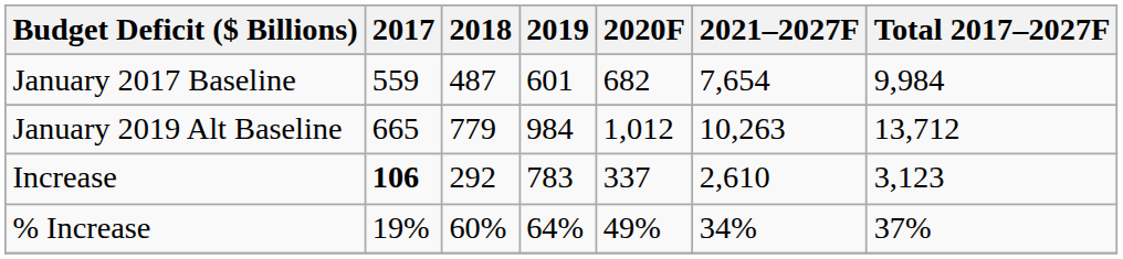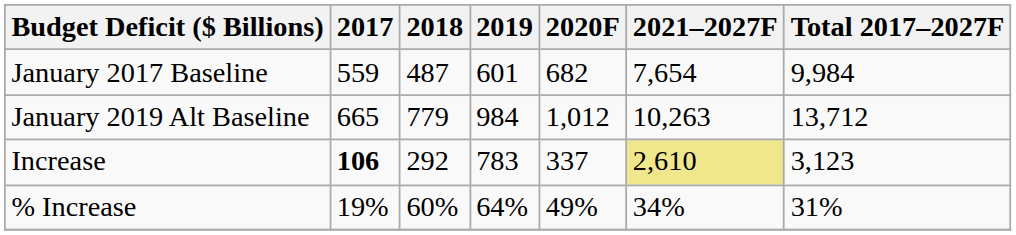 <table class="wikitable">
 <tr>
 <th>Budget Deficit ($ Billions)</th>
 <th>2017</th>
 <th>2018</th>
 <th>2019</th>
 <th>2020F</th>
 <th>2021–2027F</th>
 <th>Total 2017–2027F</th>
 </tr>
 <tr>
 <td>January 2017 Baseline</td>
 <td>559</td>
 <td>487</td>
 <td>601</td>
 <td>682</td>
 <td>7,654</td>
 <td>9,984</td>
 </tr>
 <tr>
 <td>January 2019 Alt Baseline</td>
 <td>665</td>
 <td>779</td>
 <td>984</td>
 <td>1,012</td>
 <td>10,263</td>
 <td>13,712</td>
 </tr>
 <tr>
 <td>Increase</td>
 <td><strong>106</strong></td>
 <td>292</td>
 <td>783</td>
 <td>337</td>
-<td>2,610</td>
+<td style="background: khaki;">2,610</td>
 <td>3,123</td>
 </tr>
 <tr>
 <td>% Increase</td>
 <td>19%</td>
 <td>60%</td>
 <td>64%</td>
 <td>49%</td>
 <td>34%</td>
-<td>37%</td>
+<td>31%</td>
 </tr>
 <tr>
 </tr>
 </table>
